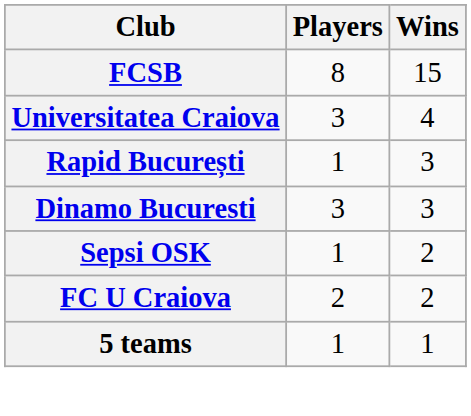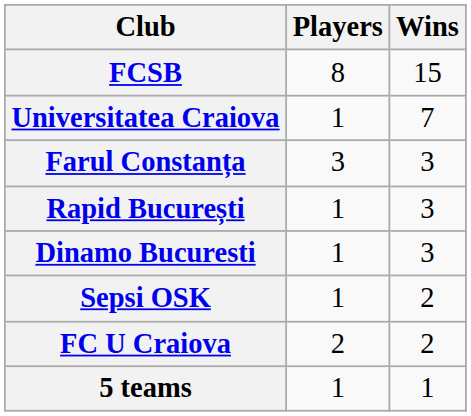 <table class="wikitable sortable plainrowheaders" style=text-align:center>
 <tr>
 <th scope=col>Club</th>
 <th scope=col>Players</th>
 <th scope=col>Wins</th>
 </tr>
 <tr>
 <th scope=row><a href='#'>FCSB</a></th>
 <td>8</td>
 <td>15</td>
 </tr>
 <tr>
 <th scope="row"><a href='#'>Universitatea Craiova</a></th>
+<td>1</td>
+<td>7</td>
+</tr>
+<tr>
+<th scope="row"><a href='#'>Farul Constanța</a></th>
 <td>3</td>
-<td>4</td>
+<td>3</td>
 </tr>
 <tr>
 <th scope="row"><a href='#'>Rapid București</a></th>
 <td>1</td>
 <td>3</td>
 </tr>
 <tr>
 <th scope="row"><a href='#'>Dinamo Bucuresti</a></th>
-<td>3</td>
+<td>1</td>
 <td>3</td>
 </tr>
 <tr>
 <th scope="row"><a href='#'>Sepsi OSK</a></th>
 <td>1</td>
 <td>2</td>
 </tr>
 <tr>
 <th scope="row"><a href='#'>FC U Craiova</a></th>
 <td>2</td>
 <td>2</td>
 </tr>
 <tr>
 <th scope="row">5 teams</th>
 <td>1</td>
 <td>1</td>
 </tr>
 </table>
